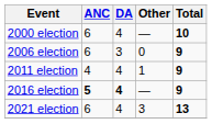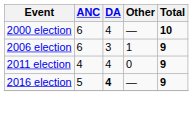 <table class="wikitable">
 <tr>
 <th>Event</th>
 <th><a href='#'>ANC</a></th>
 <th><a href='#'>DA</a></th>
 <th>Other</th>
 <th>Total</th>
 </tr>
 <tr>
 <td><a href='#'>2000 election</a></td>
 <td>6</td>
 <td>4</td>
 <td>—</td>
 <td><strong>10</strong></td>
 </tr>
 <tr>
 <td><a href='#'>2006 election</a></td>
 <td>6</td>
 <td>3</td>
-<td>0</td>
+<td>1</td>
 <td><strong>9</strong></td>
 </tr>
 <tr>
 <td><a href='#'>2011 election</a></td>
 <td>4</td>
 <td>4</td>
-<td>1</td>
+<td>0</td>
 <td><strong>9</strong></td>
 </tr>
 <tr>
 <td><a href='#'>2016 election</a></td>
-<td><strong>5</strong></td>
+<td>5</td>
 <td><strong>4</strong></td>
 <td>—</td>
 <td><strong>9</strong></td>
 </tr>
 <tr>
-<td><a href='#'>2021 election</a></td>
-<td>6</td>
-<td>4</td>
-<td>3</td>
-<td><strong>13</strong></td>
-</tr>
-<tr>
 </tr>
 </table>
